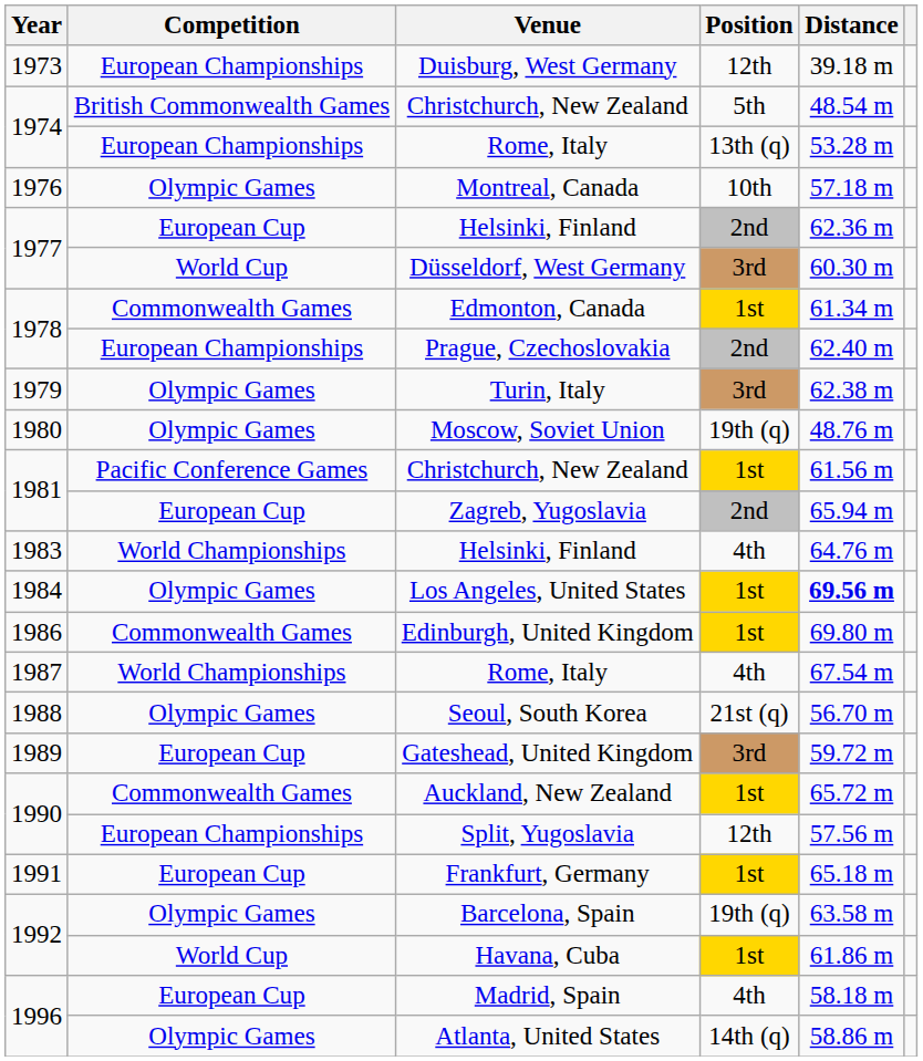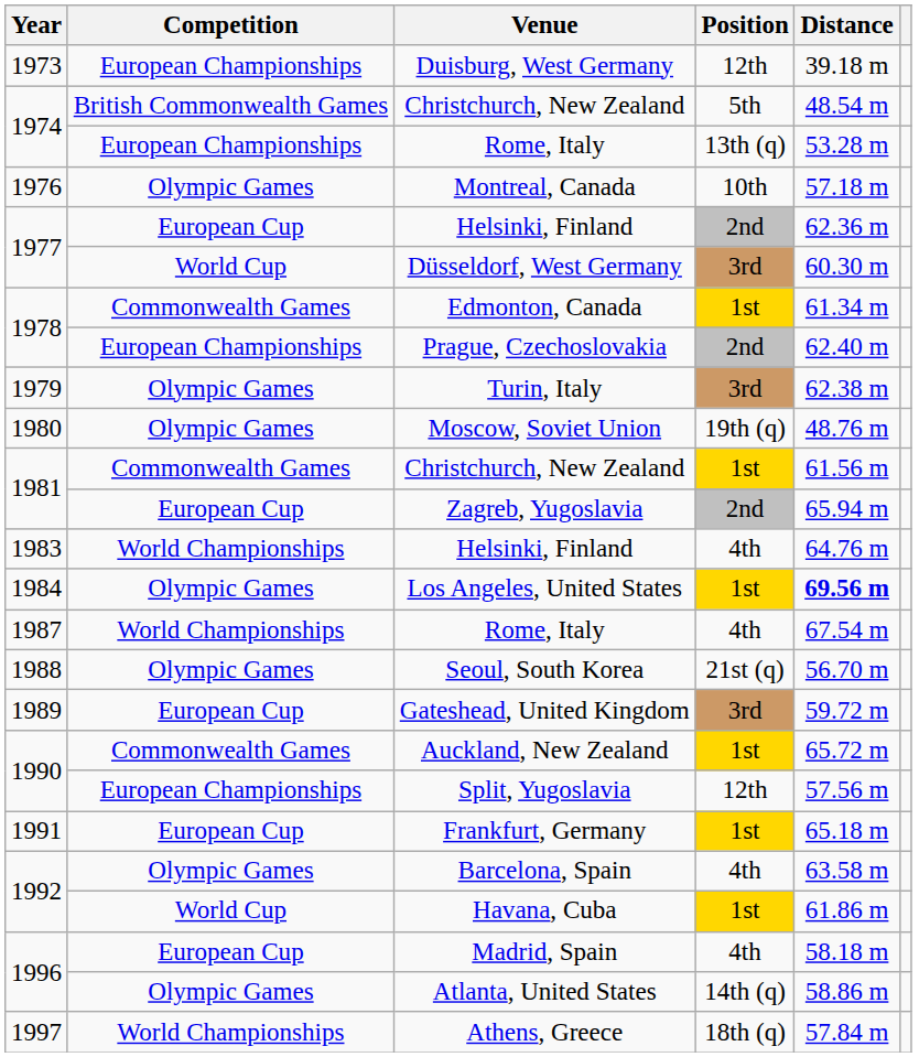 <table class="wikitable sortable" style=text-align:center>
 <tr>
 <th scope="col">Year</th>
 <th scope="col">Competition</th>
 <th scope="col">Venue</th>
 <th scope="col">Position</th>
 <th scope="col">Distance</th>
 <th scope="col"></th>
 </tr>
 <tr>
 <td>1973</td>
 <td><a href='#'>European Championships</a></td>
 <td><a href='#'>Duisburg</a>, <a href='#'>West Germany</a></td>
 <td>12th</td>
 <td>39.18 m</td>
 <td></td>
 </tr>
 <tr>
 <td rowspan=2>1974</td>
 <td><a href='#'>British Commonwealth Games</a></td>
 <td><a href='#'>Christchurch</a>, New Zealand</td>
 <td>5th</td>
 <td><a href='#'>48.54 m</a></td>
 <td></td>
 </tr>
 <tr>
 <td><a href='#'>European Championships</a></td>
 <td><a href='#'>Rome</a>, Italy</td>
 <td>13th (q)</td>
 <td><a href='#'>53.28 m</a></td>
 <td></td>
 </tr>
 <tr>
 <td>1976</td>
 <td><a href='#'>Olympic Games</a></td>
 <td><a href='#'>Montreal</a>, Canada</td>
 <td>10th</td>
 <td><a href='#'>57.18 m</a></td>
 <td></td>
 </tr>
 <tr>
 <td rowspan=2>1977</td>
 <td><a href='#'>European Cup</a></td>
 <td><a href='#'>Helsinki</a>, Finland</td>
 <td style="background:silver;">2nd</td>
 <td><a href='#'>62.36 m</a></td>
 <td></td>
 </tr>
 <tr>
 <td><a href='#'>World Cup</a></td>
 <td><a href='#'>Düsseldorf</a>, <a href='#'>West Germany</a></td>
 <td bgcolor="cc9966">3rd</td>
 <td><a href='#'>60.30 m</a></td>
 <td></td>
 </tr>
 <tr>
 <td rowspan=2>1978</td>
 <td><a href='#'>Commonwealth Games</a></td>
 <td><a href='#'>Edmonton</a>, Canada</td>
 <td style="background:gold;">1st</td>
 <td><a href='#'>61.34 m</a></td>
 <td></td>
 </tr>
 <tr>
 <td><a href='#'>European Championships</a></td>
 <td><a href='#'>Prague</a>, <a href='#'>Czechoslovakia</a></td>
 <td style="background:silver;">2nd</td>
 <td><a href='#'>62.40 m</a></td>
 <td></td>
 </tr>
 <tr>
 <td>1979</td>
 <td><a href='#'>Olympic Games</a></td>
 <td><a href='#'>Turin</a>, Italy</td>
 <td bgcolor="cc9966">3rd</td>
 <td><a href='#'>62.38 m</a></td>
 <td></td>
 </tr>
 <tr>
 <td>1980</td>
 <td><a href='#'>Olympic Games</a></td>
 <td><a href='#'>Moscow</a>, <a href='#'>Soviet Union</a></td>
 <td>19th (q)</td>
 <td><a href='#'>48.76 m</a></td>
 <td></td>
 </tr>
 <tr>
 <td rowspan=2>1981</td>
-<td><a href='#'>Pacific Conference Games</a></td>
+<td><a href='#'>Commonwealth Games</a></td>
 <td><a href='#'>Christchurch</a>, New Zealand</td>
 <td style="background:gold;">1st</td>
 <td><a href='#'>61.56 m</a></td>
 <td></td>
 </tr>
 <tr>
 <td><a href='#'>European Cup</a></td>
 <td><a href='#'>Zagreb</a>, <a href='#'>Yugoslavia</a></td>
 <td style="background:silver;">2nd</td>
 <td><a href='#'>65.94 m</a></td>
 <td></td>
 </tr>
 <tr>
 <td>1983</td>
 <td><a href='#'>World Championships</a></td>
 <td><a href='#'>Helsinki</a>, Finland</td>
 <td>4th</td>
 <td><a href='#'>64.76 m</a></td>
 <td></td>
 </tr>
 <tr>
 <td>1984</td>
 <td><a href='#'>Olympic Games</a></td>
 <td><a href='#'>Los Angeles</a>, United States</td>
 <td style="background:gold;">1st</td>
 <td><strong><a href='#'>69.56 m</a></strong></td>
-<td></td>
-</tr>
-<tr>
-<td>1986</td>
-<td><a href='#'>Commonwealth Games</a></td>
-<td><a href='#'>Edinburgh</a>, United Kingdom</td>
-<td style="background:gold;">1st</td>
-<td><a href='#'>69.80 m</a></td>
 <td></td>
 </tr>
 <tr>
 <td>1987</td>
 <td><a href='#'>World Championships</a></td>
 <td><a href='#'>Rome</a>, Italy</td>
 <td>4th</td>
 <td><a href='#'>67.54 m</a></td>
 <td></td>
 </tr>
 <tr>
 <td>1988</td>
 <td><a href='#'>Olympic Games</a></td>
 <td><a href='#'>Seoul</a>, South Korea</td>
 <td>21st (q)</td>
 <td><a href='#'>56.70 m</a></td>
 <td></td>
 </tr>
 <tr>
 <td>1989</td>
 <td><a href='#'>European Cup</a></td>
 <td><a href='#'>Gateshead</a>, United Kingdom</td>
 <td bgcolor="cc9966">3rd</td>
 <td><a href='#'>59.72 m</a></td>
 <td></td>
 </tr>
 <tr>
 <td rowspan=2>1990</td>
 <td><a href='#'>Commonwealth Games</a></td>
 <td><a href='#'>Auckland</a>, New Zealand</td>
 <td style="background:gold;">1st</td>
 <td><a href='#'>65.72 m</a></td>
 <td></td>
 </tr>
 <tr>
 <td><a href='#'>European Championships</a></td>
 <td><a href='#'>Split</a>, <a href='#'>Yugoslavia</a></td>
 <td>12th</td>
 <td><a href='#'>57.56 m</a></td>
 <td></td>
 </tr>
 <tr>
 <td>1991</td>
 <td><a href='#'>European Cup</a></td>
 <td><a href='#'>Frankfurt</a>, Germany</td>
 <td style="background:gold;">1st</td>
 <td><a href='#'>65.18 m</a></td>
 <td></td>
 </tr>
 <tr>
 <td rowspan=2>1992</td>
 <td><a href='#'>Olympic Games</a></td>
 <td><a href='#'>Barcelona</a>, Spain</td>
-<td>19th (q)</td>
+<td>4th</td>
 <td><a href='#'>63.58 m</a></td>
 <td></td>
 </tr>
 <tr>
 <td><a href='#'>World Cup</a></td>
 <td><a href='#'>Havana</a>, Cuba</td>
 <td bgcolor="gold">1st</td>
 <td><a href='#'>61.86 m</a></td>
 <td></td>
 </tr>
 <tr>
 <td rowspan=2>1996</td>
 <td><a href='#'>European Cup</a></td>
 <td><a href='#'>Madrid</a>, Spain</td>
 <td>4th</td>
 <td><a href='#'>58.18 m</a></td>
 <td></td>
 </tr>
 <tr>
 <td><a href='#'>Olympic Games</a></td>
 <td><a href='#'>Atlanta</a>, United States</td>
 <td>14th (q)</td>
 <td><a href='#'>58.86 m</a></td>
 <td></td>
 </tr>
+<tr>
+<td>1997</td>
+<td><a href='#'>World Championships</a></td>
+<td><a href='#'>Athens</a>, Greece</td>
+<td>18th (q)</td>
+<td><a href='#'>57.84 m</a></td>
+<td></td>
+</tr>
 </table>
